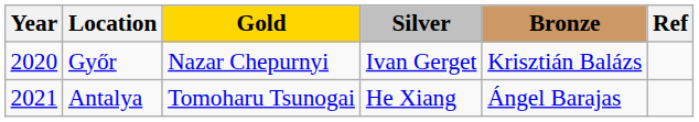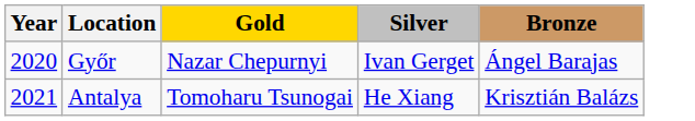 <table class="wikitable">
 <tr>
 <th>Year</th>
 <th>Location</th>
 <th style="background-color:gold;">Gold</th>
 <th style="background-color:silver;">Silver</th>
 <th style="background-color:#cc9966;">Bronze</th>
-<th>Ref</th>
 </tr>
 <tr>
 <td><a href='#'>2020</a></td>
 <td> <a href='#'>Győr</a></td>
 <td> <a href='#'>Nazar Chepurnyi</a></td>
 <td> <a href='#'>Ivan Gerget</a></td>
-<td> <a href='#'>Krisztián Balázs</a></td>
-<td></td>
+<td> <a href='#'>Ángel Barajas</a></td>
 </tr>
 <tr>
 <td><a href='#'>2021</a></td>
 <td> <a href='#'>Antalya</a></td>
 <td> <a href='#'>Tomoharu Tsunogai</a></td>
 <td> <a href='#'>He Xiang</a></td>
-<td> <a href='#'>Ángel Barajas</a></td>
-<td></td>
+<td> <a href='#'>Krisztián Balázs</a></td>
 </tr>
 </table>
